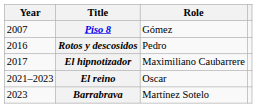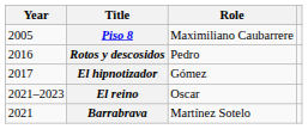 <table class="wikitable plainrowheaders sortable">
 <tr>
 <th scope="col">Year</th>
 <th scope="col">Title</th>
 <th scope="col">Role</th>
 <th class="unsortable" scope="col"></th>
 </tr>
 <tr>
-<td>2007</td>
+<td>2005</td>
 <th scope="row"><em><a href='#'>Piso 8</a></em></th>
-<td>Gómez</td>
+<td>Maximiliano Caubarrere</td>
 <td style="text-align:center;"></td>
 </tr>
 <tr>
 <td>2016</td>
 <th scope="row"><em>Rotos y descosidos</em></th>
 <td>Pedro</td>
 <td style="text-align:center;"></td>
 </tr>
 <tr>
 <td>2017</td>
 <th scope="row"><em>El hipnotizador</em></th>
-<td>Maximiliano Caubarrere</td>
+<td>Gómez</td>
 <td style="text-align:center;"></td>
 </tr>
 <tr>
 <td>2021–2023</td>
 <th scope="row"><em>El reino</em></th>
 <td>Oscar</td>
 <td style="text-align:center;"></td>
 </tr>
 <tr>
-<td>2023</td>
+<td>2021</td>
 <th scope="row"><em>Barrabrava</em></th>
 <td>Martínez Sotelo</td>
 <td style="text-align:center;"></td>
 </tr>
 </table>
